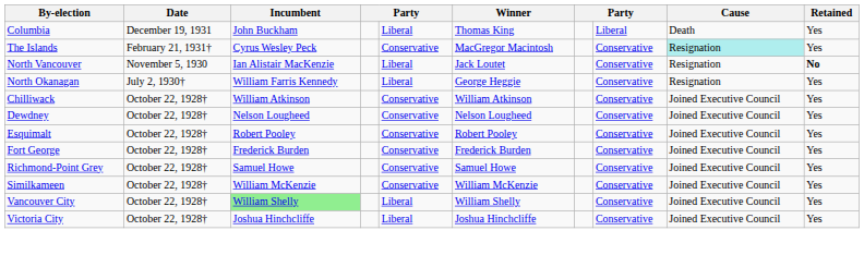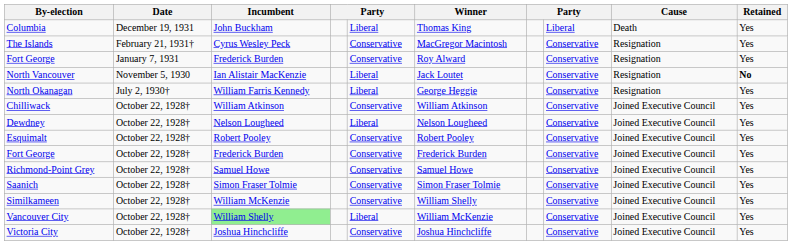 <table class=wikitable style="width:100%">
 <tr>
 <th>By-election</th>
 <th>Date</th>
 <th>Incumbent</th>
 <th colspan=2>Party</th>
 <th>Winner</th>
 <th colspan=2>Party</th>
 <th>Cause</th>
 <th>Retained</th>
 </tr>
 <tr>
 <td><a href='#'>Columbia</a></td>
 <td>December 19, 1931</td>
 <td><a href='#'>John Buckham</a></td>
 <td>    </td>
 <td><a href='#'>Liberal</a></td>
 <td><a href='#'>Thomas King</a></td>
 <td>    </td>
 <td><a href='#'>Liberal</a></td>
 <td>Death</td>
 <td>Yes</td>
 </tr>
 <tr>
 <td><a href='#'>The Islands</a></td>
 <td>February 21, 1931†</td>
 <td><a href='#'>Cyrus Wesley Peck</a></td>
 <td>    </td>
 <td><a href='#'>Conservative</a></td>
 <td><a href='#'>MacGregor Macintosh</a></td>
 <td>    </td>
 <td><a href='#'>Conservative</a></td>
-<td style="background: paleturquoise;">Resignation</td>
+<td>Resignation</td>
+<td>Yes</td>
+</tr>
+<tr>
+<td><a href='#'>Fort George</a></td>
+<td>January 7, 1931</td>
+<td><a href='#'>Frederick Burden</a></td>
+<td>    </td>
+<td><a href='#'>Conservative</a></td>
+<td><a href='#'>Roy Alward</a></td>
+<td>    </td>
+<td><a href='#'>Conservative</a></td>
+<td>Resignation</td>
 <td>Yes</td>
 </tr>
 <tr>
 <td><a href='#'>North Vancouver</a></td>
 <td>November 5, 1930</td>
 <td><a href='#'>Ian Alistair MacKenzie</a></td>
 <td>    </td>
 <td><a href='#'>Liberal</a></td>
 <td><a href='#'>Jack Loutet</a></td>
 <td>    </td>
 <td><a href='#'>Conservative</a></td>
 <td>Resignation</td>
 <td><strong>No</strong></td>
 </tr>
 <tr>
 <td><a href='#'>North Okanagan</a></td>
 <td>July 2, 1930†</td>
 <td><a href='#'>William Farris Kennedy</a></td>
 <td>    </td>
 <td><a href='#'>Liberal</a></td>
 <td><a href='#'>George Heggie</a></td>
 <td>    </td>
 <td><a href='#'>Conservative</a></td>
 <td>Resignation</td>
 <td>Yes</td>
 </tr>
 <tr>
 <td><a href='#'>Chilliwack</a></td>
 <td>October 22, 1928†</td>
 <td><a href='#'>William Atkinson</a></td>
 <td>    </td>
 <td><a href='#'>Conservative</a></td>
 <td><a href='#'>William Atkinson</a></td>
 <td>    </td>
 <td><a href='#'>Conservative</a></td>
 <td>Joined Executive Council</td>
 <td>Yes</td>
 </tr>
 <tr>
 <td><a href='#'>Dewdney</a></td>
 <td>October 22, 1928†</td>
 <td><a href='#'>Nelson Lougheed</a></td>
 <td>    </td>
-<td><a href='#'>Conservative</a></td>
+<td><a href='#'>Liberal</a></td>
 <td><a href='#'>Nelson Lougheed</a></td>
 <td>    </td>
 <td><a href='#'>Conservative</a></td>
 <td>Joined Executive Council</td>
 <td>Yes</td>
 </tr>
 <tr>
 <td><a href='#'>Esquimalt</a></td>
 <td>October 22, 1928†</td>
 <td><a href='#'>Robert Pooley</a></td>
 <td>    </td>
 <td><a href='#'>Conservative</a></td>
 <td><a href='#'>Robert Pooley</a></td>
 <td>    </td>
 <td><a href='#'>Conservative</a></td>
 <td>Joined Executive Council</td>
 <td>Yes</td>
 </tr>
 <tr>
 <td><a href='#'>Fort George</a></td>
 <td>October 22, 1928†</td>
 <td><a href='#'>Frederick Burden</a></td>
 <td>    </td>
 <td><a href='#'>Conservative</a></td>
 <td><a href='#'>Frederick Burden</a></td>
 <td>    </td>
 <td><a href='#'>Conservative</a></td>
 <td>Joined Executive Council</td>
 <td>Yes</td>
 </tr>
 <tr>
 <td><a href='#'>Richmond-Point Grey</a></td>
 <td>October 22, 1928†</td>
 <td><a href='#'>Samuel Howe</a></td>
 <td>    </td>
 <td><a href='#'>Conservative</a></td>
 <td><a href='#'>Samuel Howe</a></td>
 <td>    </td>
 <td><a href='#'>Conservative</a></td>
 <td>Joined Executive Council</td>
 <td>Yes</td>
 </tr>
 <tr>
+<td><a href='#'>Saanich</a></td>
+<td>October 22, 1928†</td>
+<td><a href='#'>Simon Fraser Tolmie</a></td>
+<td>    </td>
+<td><a href='#'>Conservative</a></td>
+<td><a href='#'>Simon Fraser Tolmie</a></td>
+<td>    </td>
+<td><a href='#'>Conservative</a></td>
+<td>Joined Executive Council</td>
+<td>Yes</td>
+</tr>
+<tr>
 <td><a href='#'>Similkameen</a></td>
 <td>October 22, 1928†</td>
 <td><a href='#'>William McKenzie</a></td>
 <td>    </td>
 <td><a href='#'>Conservative</a></td>
-<td><a href='#'>William McKenzie</a></td>
+<td><a href='#'>William Shelly</a></td>
 <td>    </td>
 <td><a href='#'>Conservative</a></td>
 <td>Joined Executive Council</td>
 <td>Yes</td>
 </tr>
 <tr>
 <td><a href='#'>Vancouver City</a></td>
 <td>October 22, 1928†</td>
 <td style="background: lightgreen;"><a href='#'>William Shelly</a></td>
 <td>    </td>
 <td><a href='#'>Liberal</a></td>
-<td><a href='#'>William Shelly</a></td>
+<td><a href='#'>William McKenzie</a></td>
 <td>    </td>
 <td><a href='#'>Conservative</a></td>
 <td>Joined Executive Council</td>
 <td>Yes</td>
 </tr>
 <tr>
 <td><a href='#'>Victoria City</a></td>
 <td>October 22, 1928†</td>
 <td><a href='#'>Joshua Hinchcliffe</a></td>
 <td>    </td>
-<td><a href='#'>Liberal</a></td>
+<td><a href='#'>Conservative</a></td>
 <td><a href='#'>Joshua Hinchcliffe</a></td>
 <td>    </td>
 <td><a href='#'>Conservative</a></td>
 <td>Joined Executive Council</td>
 <td>Yes</td>
 </tr>
 </table>
